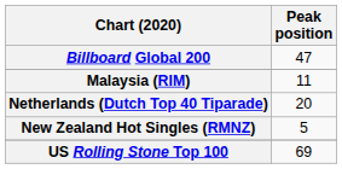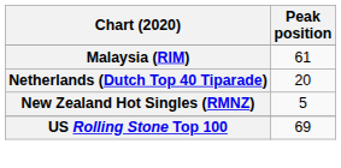 <table class="wikitable sortable plainrowheaders" style="text-align:center">
 <tr>
 <th scope="col">Chart (2020)</th>
 <th scope="col">Peak<br>position</th>
-</tr>
-<tr>
-<th scope="row"><em><a href='#'>Billboard</a></em> <a href='#'>Global 200</a></th>
-<td>47</td>
 </tr>
 <tr>
 </tr>
 <tr>
 </tr>
 <tr>
 <th scope="row">Malaysia (<a href='#'>RIM</a>)</th>
-<td>11</td>
+<td>61</td>
 </tr>
 <tr>
 <th scope="row">Netherlands (<a href='#'>Dutch Top 40 Tiparade</a>)</th>
 <td>20</td>
 </tr>
 <tr>
 <th scope="row">New Zealand Hot Singles (<a href='#'>RMNZ</a>)</th>
 <td>5</td>
 </tr>
 <tr>
 </tr>
 <tr>
 </tr>
 <tr>
 </tr>
 <tr>
 </tr>
 <tr>
 <th scope="row">US <a href='#'><em>Rolling Stone</em> Top 100</a></th>
 <td>69</td>
 </tr>
 </table>
